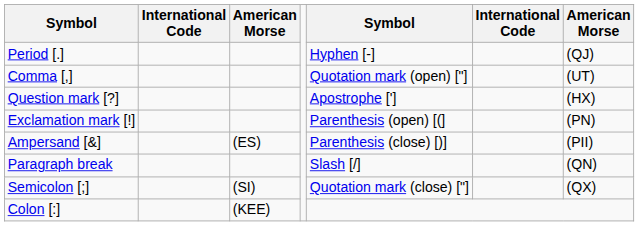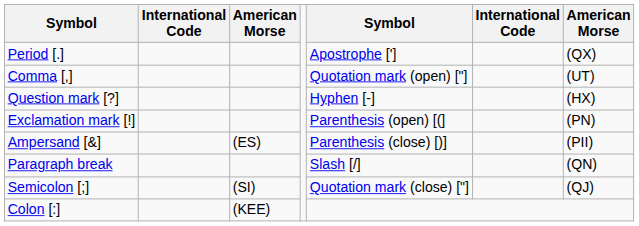 <table class="wikitable">
 <tr>
 <th>Symbol</th>
 <th>International <br> Code</th>
 <th>American <br> Morse</th>
 <td rowspan=9></td>
 <th>Symbol</th>
 <th>International <br> Code</th>
 <th>American <br> Morse</th>
 </tr>
 <tr>
 <td><a href='#'>Period</a> [.]</td>
 <td></td>
 <td></td>
-<td><a href='#'>Hyphen</a> [-]</td>
+<td><a href='#'>Apostrophe</a> [']</td>
 <td></td>
-<td> (QJ)</td>
+<td> (QX)</td>
 </tr>
 <tr>
 <td><a href='#'>Comma</a> [,]</td>
 <td></td>
 <td></td>
 <td><a href='#'>Quotation mark</a> (open) ["]</td>
 <td></td>
 <td> (UT)</td>
 </tr>
 <tr>
 <td><a href='#'>Question mark</a> [?]</td>
 <td></td>
 <td></td>
-<td><a href='#'>Apostrophe</a> [']</td>
+<td><a href='#'>Hyphen</a> [-]</td>
 <td></td>
 <td> (HX)</td>
 </tr>
 <tr>
 <td><a href='#'>Exclamation mark</a> [!]</td>
 <td></td>
 <td></td>
 <td><a href='#'>Parenthesis</a> (open) [(]</td>
 <td></td>
 <td> (PN)</td>
 </tr>
 <tr>
 <td><a href='#'>Ampersand</a> [&]</td>
 <td></td>
 <td> (ES)</td>
 <td><a href='#'>Parenthesis</a> (close) [)]</td>
 <td></td>
 <td> (PII)</td>
 </tr>
 <tr>
 <td><a href='#'>Paragraph break</a></td>
 <td></td>
 <td></td>
 <td><a href='#'>Slash</a> [/]</td>
 <td></td>
 <td> (QN)</td>
 </tr>
 <tr>
 <td><a href='#'>Semicolon</a> [;]</td>
 <td></td>
 <td> (SI)</td>
 <td><a href='#'>Quotation mark</a> (close) ["]</td>
 <td></td>
-<td> (QX)</td>
+<td> (QJ)</td>
 </tr>
 <tr>
 <td><a href='#'>Colon</a> [:]</td>
 <td></td>
 <td> (KEE)</td>
 </tr>
 </table>
